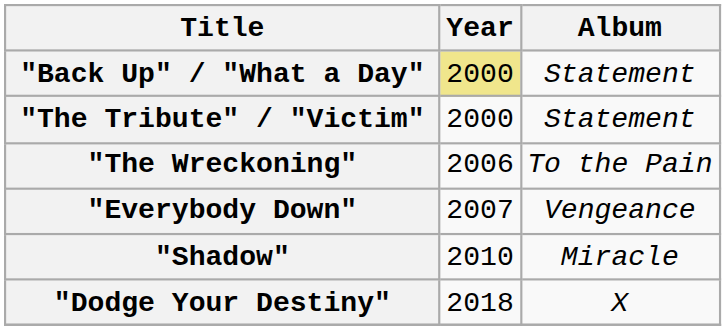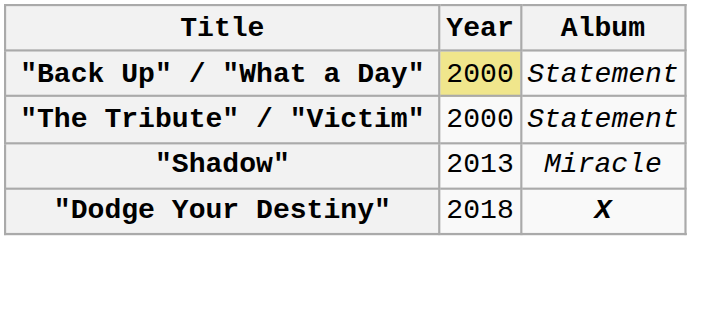 <table class="wikitable plainrowheaders" style="text-align:center;">
 <tr>
 <th scope="col" style="width:15em;">Title</th>
 <th scope="col">Year</th>
 <th scope="col">Album</th>
 </tr>
 <tr>
 <th scope="row">"Back Up" / "What a Day"</th>
 <td style="background: khaki;">2000</td>
 <td><em>Statement</em></td>
 </tr>
 <tr>
 <th scope="row">"The Tribute" / "Victim"</th>
 <td>2000</td>
 <td><em>Statement</em></td>
 </tr>
 <tr>
-<th scope="row">"The Wreckoning"</th>
-<td>2006</td>
-<td><em>To the Pain</em></td>
-</tr>
-<tr>
-<th scope="row">"Everybody Down"</th>
-<td>2007</td>
-<td><em>Vengeance</em></td>
-</tr>
-<tr>
 <th scope="row">"Shadow"</th>
-<td>2010</td>
+<td>2013</td>
 <td><em>Miracle</em></td>
 </tr>
 <tr>
 <th scope="row">"Dodge Your Destiny"</th>
 <td>2018</td>
-<td><em>X</em></td>
+<td><strong><em>X</em></strong></td>
 </tr>
 <tr>
 </tr>
 </table>
